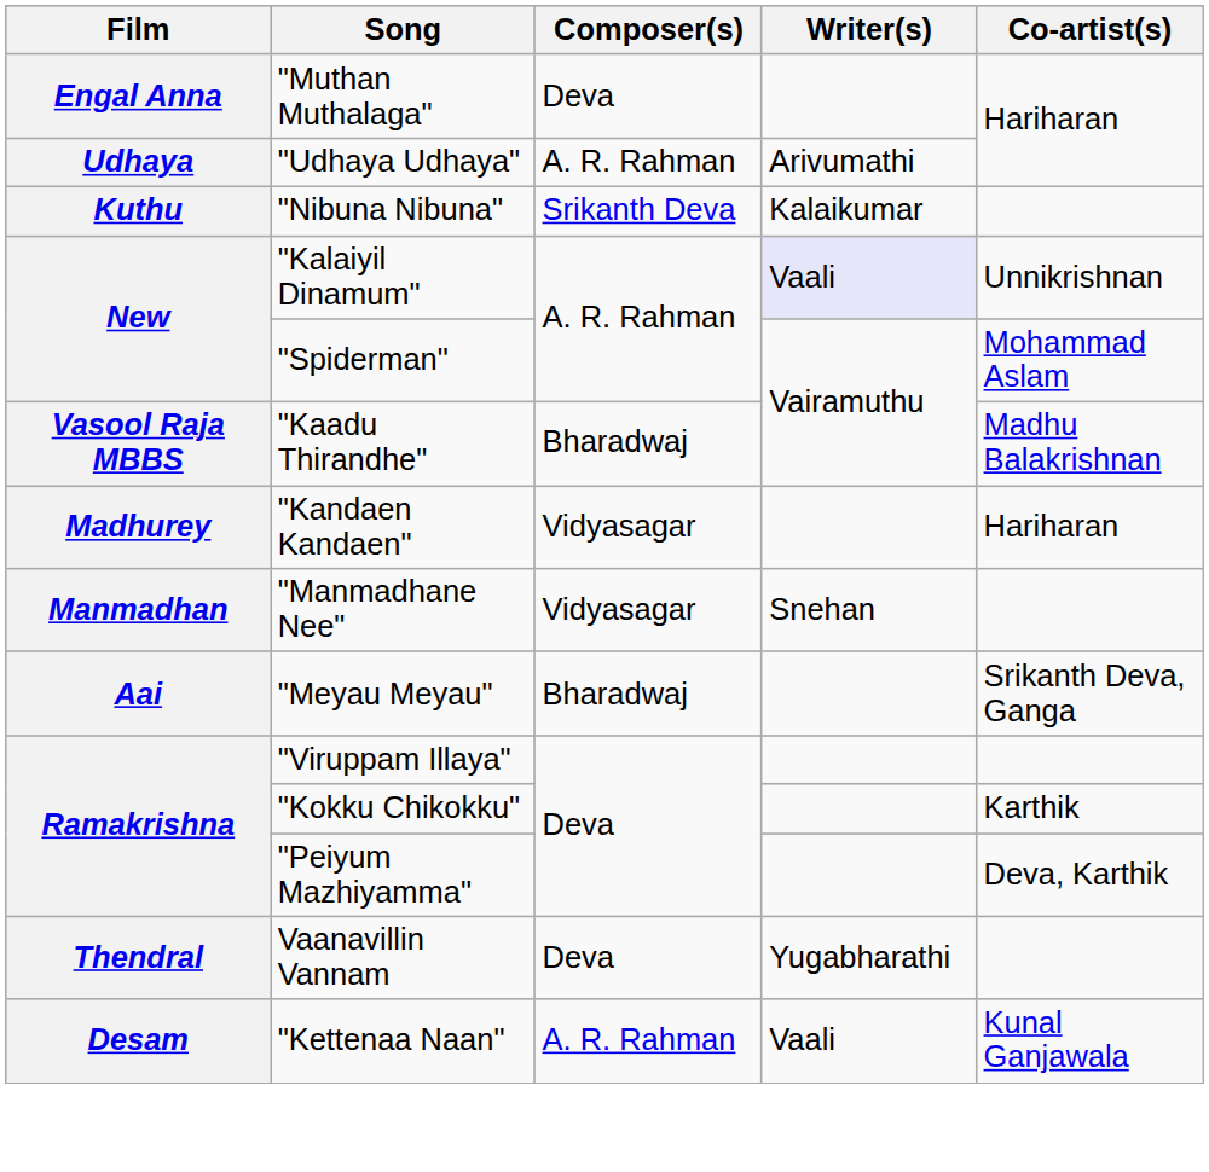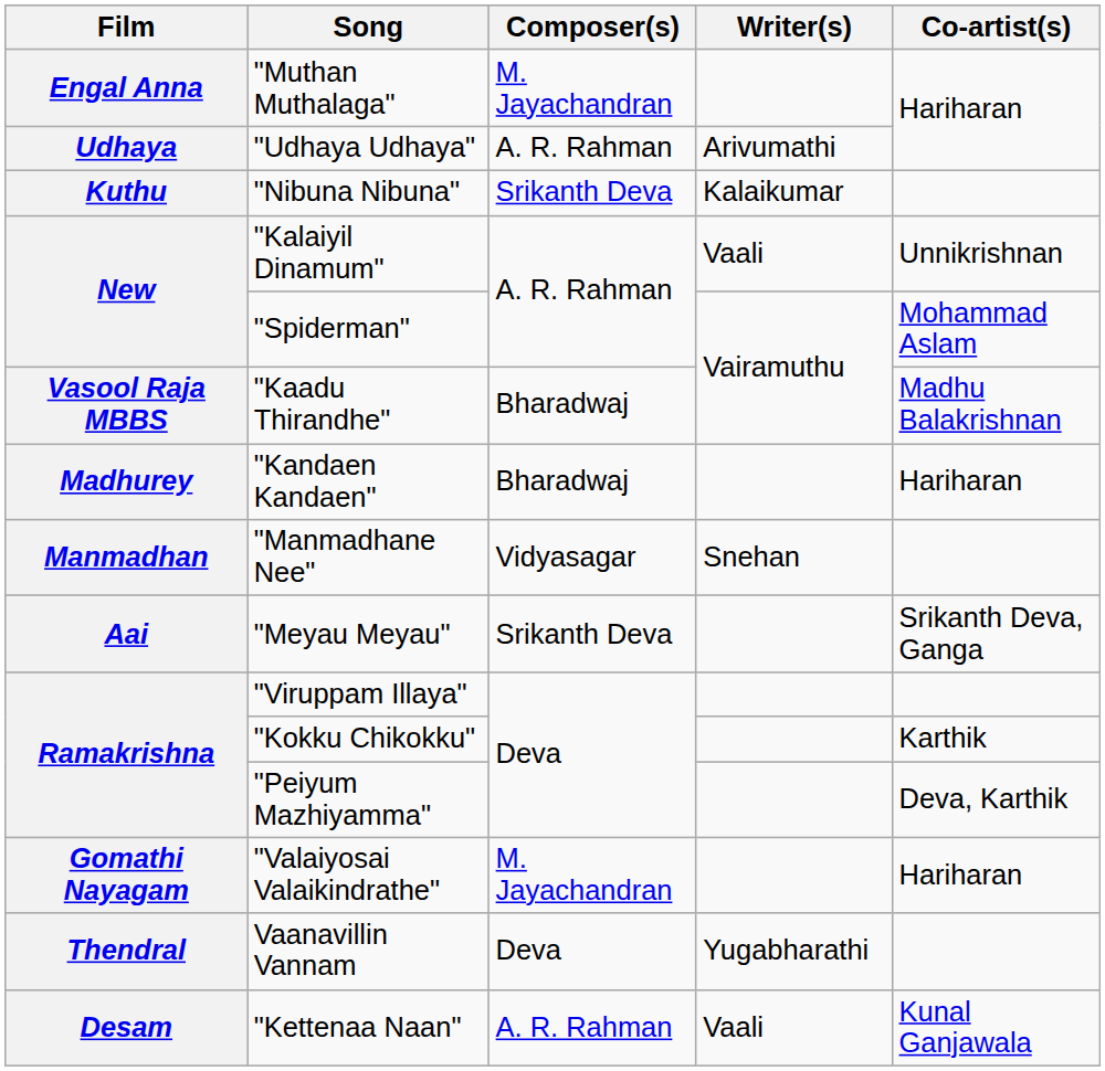 <table class="wikitable plainrowheaders" width="100%" textcolor:#000;">
 <tr>
 <th scope="col" width=21%><strong>Film</strong></th>
 <th scope="col" width=21%><strong>Song</strong></th>
 <th scope="col" width=18%><strong>Composer(s)</strong></th>
 <th scope="col" width=17%><strong>Writer(s)</strong></th>
 <th scope="col" width=18%><strong>Co-artist(s)</strong></th>
 </tr>
 <tr>
 <th scope="row"><strong><em><a href='#'>Engal Anna</a></em></strong></th>
 <td>"Muthan Muthalaga"</td>
-<td>Deva</td>
+<td><a href='#'>M. Jayachandran</a></td>
 <td></td>
 <td rowspan="2">Hariharan</td>
 </tr>
 <tr>
 <th scope="row"><strong><em><a href='#'>Udhaya</a></em></strong></th>
 <td>"Udhaya Udhaya"</td>
 <td>A. R. Rahman</td>
 <td>Arivumathi</td>
 </tr>
 <tr>
 <th scope="row"><strong><em><a href='#'>Kuthu</a></em></strong></th>
 <td>"Nibuna Nibuna"</td>
 <td><a href='#'>Srikanth Deva</a></td>
 <td>Kalaikumar</td>
 <td></td>
 </tr>
 <tr>
 <th scope="row" rowspan="2"><em><a href='#'><strong>New</strong></a></em></th>
 <td>"Kalaiyil Dinamum"</td>
 <td rowspan="2">A. R. Rahman</td>
-<td style="background: lavender;">Vaali</td>
+<td>Vaali</td>
 <td>Unnikrishnan</td>
 </tr>
 <tr>
 <td>"Spiderman"</td>
 <td rowspan="2">Vairamuthu</td>
 <td><a href='#'>Mohammad Aslam</a></td>
 </tr>
 <tr>
 <th scope="row"><strong><em><a href='#'>Vasool Raja MBBS</a></em></strong></th>
 <td>"Kaadu Thirandhe"</td>
 <td>Bharadwaj</td>
 <td><a href='#'>Madhu Balakrishnan</a></td>
 </tr>
 <tr>
 <th scope="row"><strong><em><a href='#'>Madhurey</a></em></strong></th>
 <td>"Kandaen Kandaen"</td>
-<td>Vidyasagar</td>
+<td>Bharadwaj</td>
 <td></td>
 <td>Hariharan</td>
 </tr>
 <tr>
 <th scope="row"><em><a href='#'><strong>Manmadhan</strong></a></em></th>
 <td>"Manmadhane Nee"</td>
 <td>Vidyasagar</td>
 <td>Snehan</td>
 <td></td>
 </tr>
 <tr>
 <th scope="row"><em><a href='#'><strong>Aai</strong></a></em></th>
 <td>"Meyau Meyau"</td>
-<td>Bharadwaj</td>
+<td>Srikanth Deva</td>
 <td></td>
 <td>Srikanth Deva, Ganga</td>
 </tr>
 <tr>
 <th rowspan="3" scope="row"><strong><em><a href='#'>Ramakrishna</a></em></strong></th>
 <td>"Viruppam Illaya"</td>
 <td rowspan="3">Deva</td>
 <td></td>
 <td></td>
 </tr>
 <tr>
 <td>"Kokku Chikokku"</td>
 <td></td>
 <td>Karthik</td>
 </tr>
 <tr>
 <td>"Peiyum Mazhiyamma"</td>
 <td></td>
 <td>Deva, Karthik</td>
 </tr>
 <tr>
+<th scope="row"><strong><em><a href='#'>Gomathi Nayagam</a></em></strong></th>
+<td>"Valaiyosai Valaikindrathe"</td>
+<td><a href='#'>M. Jayachandran</a></td>
+<td></td>
+<td>Hariharan</td>
+</tr>
+<tr>
 <th><em><a href='#'><strong>Thendral</strong></a></em></th>
 <td>Vaanavillin Vannam</td>
 <td>Deva</td>
 <td>Yugabharathi</td>
 <td></td>
 </tr>
 <tr>
 <th><em><a href='#'><strong>Desam</strong></a></em></th>
 <td>"Kettenaa Naan"</td>
 <td><a href='#'>A. R. Rahman</a></td>
 <td>Vaali</td>
 <td><a href='#'>Kunal Ganjawala</a></td>
 </tr>
 </table>
